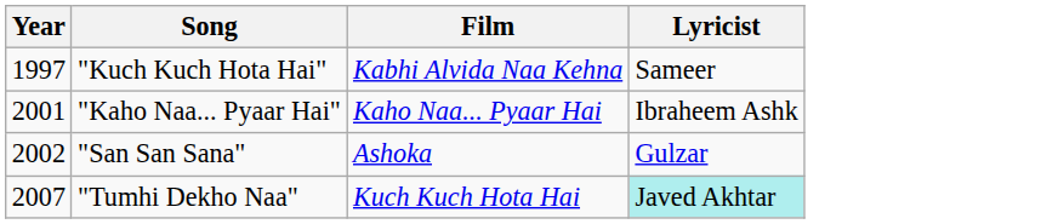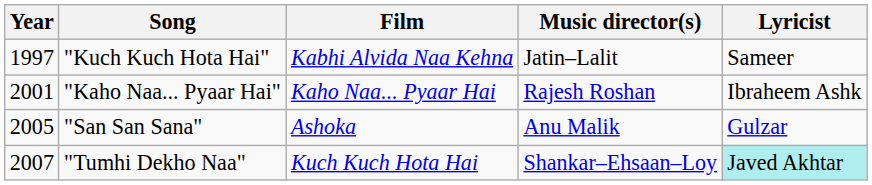 <table class="wikitable sortable">
 <tr>
 <th>Year</th>
 <th>Song</th>
 <th>Film</th>
+<th>Music director(s)</th>
 <th>Lyricist</th>
 </tr>
 <tr>
 <td>1997</td>
 <td>"Kuch Kuch Hota Hai"</td>
 <td><em><a href='#'>Kabhi Alvida Naa Kehna</a></em></td>
+<td>Jatin–Lalit</td>
 <td>Sameer</td>
 </tr>
 <tr>
 <td>2001</td>
 <td>"Kaho Naa... Pyaar Hai"</td>
 <td><em><a href='#'>Kaho Naa... Pyaar Hai</a></em></td>
+<td><a href='#'>Rajesh Roshan</a></td>
 <td>Ibraheem Ashk</td>
 </tr>
 <tr>
-<td>2002</td>
+<td>2005</td>
 <td>"San San Sana"</td>
 <td><em><a href='#'>Ashoka</a></em></td>
+<td><a href='#'>Anu Malik</a></td>
 <td><a href='#'>Gulzar</a></td>
 </tr>
 <tr>
 <td>2007</td>
 <td>"Tumhi Dekho Naa"</td>
 <td><em><a href='#'>Kuch Kuch Hota Hai</a></em></td>
+<td><a href='#'>Shankar–Ehsaan–Loy</a></td>
 <td style="background: paleturquoise;">Javed Akhtar</td>
 </tr>
 </table>
